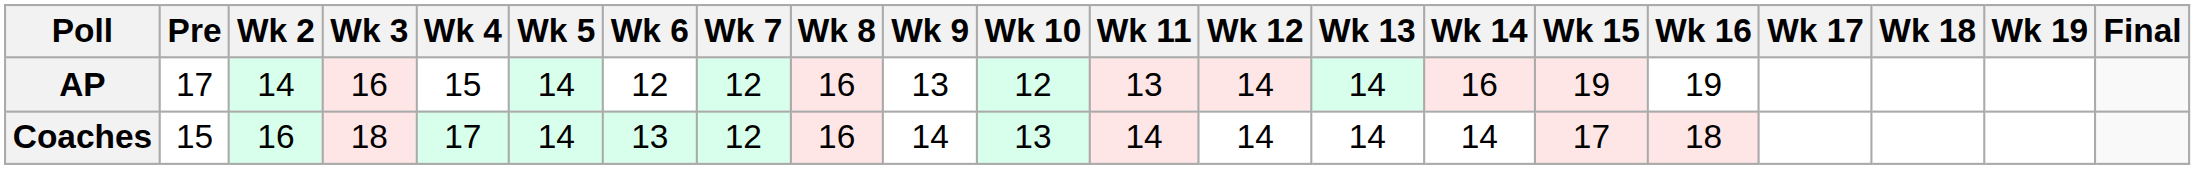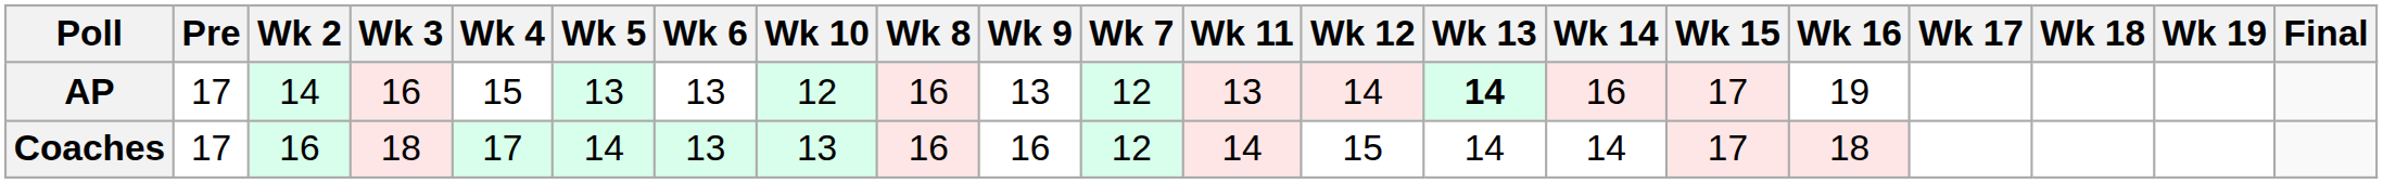 <table class="wikitable" style="white-space:nowrap;">
 <tr>
 <th>Poll</th>
 <th>Pre</th>
 <th>Wk 2</th>
 <th>Wk 3</th>
 <th>Wk 4</th>
 <th>Wk 5</th>
 <th>Wk 6</th>
-<th>Wk 7</th>
+<th>Wk 10</th>
 <th>Wk 8</th>
 <th>Wk 9</th>
-<th>Wk 10</th>
+<th>Wk 7</th>
 <th>Wk 11</th>
 <th>Wk 12</th>
 <th>Wk 13</th>
 <th>Wk 14</th>
 <th>Wk 15</th>
 <th>Wk 16</th>
 <th>Wk 17</th>
 <th>Wk 18</th>
 <th>Wk 19</th>
 <th>Final</th>
 </tr>
 <tr style="text-align:center;">
 <th>AP</th>
 <td style="background:#FFF;">17</td>
 <td style="background:#D8FFEB;">14</td>
 <td style="background:#FFE6E6;">16</td>
 <td style="background:#FFF;">15</td>
-<td style="background:#D8FFEB;">14</td>
-<td style="background:#FFF;">12</td>
+<td style="background:#D8FFEB;">13</td>
+<td style="background:#FFF;">13</td>
 <td style="background:#D8FFEB;">12</td>
 <td style="background:#FFE6E6;">16</td>
 <td style="background:#FFF;">13</td>
 <td style="background:#D8FFEB;">12</td>
 <td style="background:#FFE6E6;">13</td>
 <td style="background:#FFE6E6;">14</td>
-<td style="background:#D8FFEB;">14</td>
+<td style="background:#D8FFEB;"><strong>14</strong></td>
 <td style="background:#FFE6E6;">16</td>
-<td style="background:#FFE6E6;">19</td>
+<td style="background:#FFE6E6;">17</td>
 <td style="background:#FFF;">19</td>
 <td style="background:#FFF;"></td>
 <td style="background:#FFF;"></td>
 <td style="background:#FFF;"></td>
 <td></td>
 </tr>
 <tr style="text-align:center;">
 <th>Coaches</th>
-<td style="background:#FFF;">15</td>
+<td style="background:#FFF;">17</td>
 <td style="background:#D8FFEB;">16</td>
 <td style="background:#FFE6E6;">18</td>
 <td style="background:#D8FFEB;">17</td>
 <td style="background:#D8FFEB;">14</td>
 <td style="background:#D8FFEB;">13</td>
+<td style="background:#D8FFEB;">13</td>
+<td style="background:#FFE6E6;">16</td>
+<td style="background:#FFF;">16</td>
 <td style="background:#D8FFEB;">12</td>
-<td style="background:#FFE6E6;">16</td>
-<td style="background:#FFF;">14</td>
-<td style="background:#D8FFEB;">13</td>
 <td style="background:#FFE6E6;">14</td>
-<td style="background:#FFF;">14</td>
+<td style="background:#FFF;">15</td>
 <td style="background:#FFF;">14</td>
 <td style="background:#FFF;">14</td>
 <td style="background:#FFE6E6;">17</td>
 <td style="background:#FFE6E6;">18</td>
 <td style="background:#FFF;"></td>
 <td style="background:#FFF;"></td>
 <td style="background:#FFF;"></td>
 <td></td>
 </tr>
 </table>
